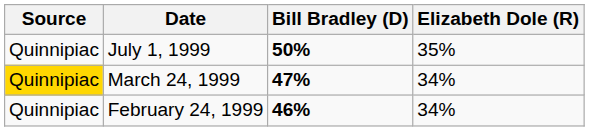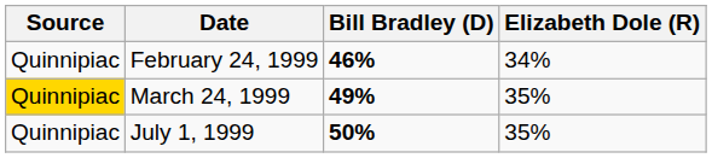 <table class="wikitable">
 <tr>
 <th>Source</th>
 <th>Date</th>
 <th>Bill Bradley (D)</th>
 <th>Elizabeth Dole (R)</th>
 </tr>
 <tr>
 <td>Quinnipiac</td>
+<td>February 24, 1999</td>
+<td><strong>46%</strong></td>
+<td>34%</td>
+</tr>
+<tr>
+<td style="background: gold;">Quinnipiac</td>
+<td>March 24, 1999</td>
+<td><strong>49%</strong></td>
+<td>35%</td>
+</tr>
+<tr>
+<td>Quinnipiac</td>
 <td>July 1, 1999</td>
 <td><strong>50%</strong></td>
 <td>35%</td>
 </tr>
-<tr>
-<td style="background: gold;">Quinnipiac</td>
-<td>March 24, 1999</td>
-<td><strong>47%</strong></td>
-<td>34%</td>
-</tr>
-<tr>
-<td>Quinnipiac</td>
-<td>February 24, 1999</td>
-<td><strong>46%</strong></td>
-<td>34%</td>
-</tr>
 </table>
